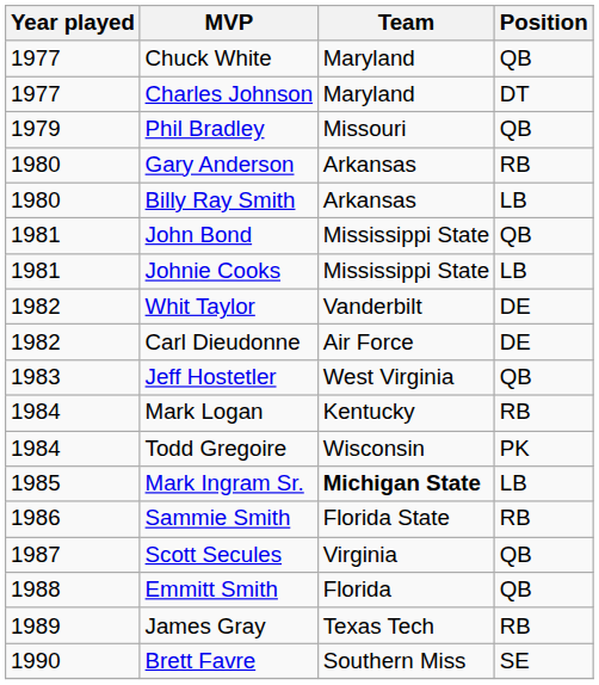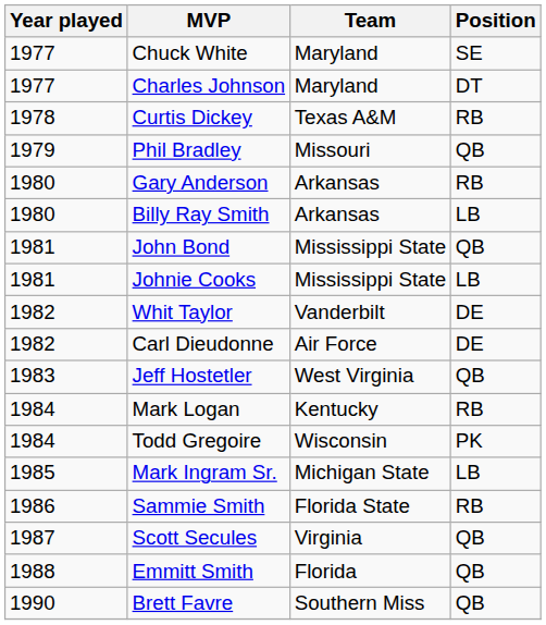 <table class = "wikitable sortable">
 <tr>
 <th>Year played</th>
 <th>MVP</th>
 <th>Team</th>
 <th>Position</th>
 </tr>
 <tr>
 <td>1977</td>
 <td>Chuck White</td>
 <td>Maryland</td>
-<td>QB</td>
+<td>SE</td>
 </tr>
 <tr>
 <td>1977</td>
 <td><a href='#'>Charles Johnson</a></td>
 <td>Maryland</td>
 <td>DT</td>
+</tr>
+<tr>
+<td>1978</td>
+<td><a href='#'>Curtis Dickey</a></td>
+<td>Texas A&M</td>
+<td>RB</td>
 </tr>
 <tr>
 <td>1979</td>
 <td><a href='#'>Phil Bradley</a></td>
 <td>Missouri</td>
 <td>QB</td>
 </tr>
 <tr>
 <td>1980</td>
 <td><a href='#'>Gary Anderson</a></td>
 <td>Arkansas</td>
 <td>RB</td>
 </tr>
 <tr>
 <td>1980</td>
 <td><a href='#'>Billy Ray Smith</a></td>
 <td>Arkansas</td>
 <td>LB</td>
 </tr>
 <tr>
 <td>1981</td>
 <td><a href='#'>John Bond</a></td>
 <td>Mississippi State</td>
 <td>QB</td>
 </tr>
 <tr>
 <td>1981</td>
 <td><a href='#'>Johnie Cooks</a></td>
 <td>Mississippi State</td>
 <td>LB</td>
 </tr>
 <tr>
 <td>1982</td>
 <td><a href='#'>Whit Taylor</a></td>
 <td>Vanderbilt</td>
 <td>DE</td>
 </tr>
 <tr>
 <td>1982</td>
 <td>Carl Dieudonne</td>
 <td>Air Force</td>
 <td>DE</td>
 </tr>
 <tr>
 <td>1983</td>
 <td><a href='#'>Jeff Hostetler</a></td>
 <td>West Virginia</td>
 <td>QB</td>
 </tr>
 <tr>
 <td>1984</td>
 <td>Mark Logan</td>
 <td>Kentucky</td>
 <td>RB</td>
 </tr>
 <tr>
 <td>1984</td>
 <td>Todd Gregoire</td>
 <td>Wisconsin</td>
 <td>PK</td>
 </tr>
 <tr>
 <td>1985</td>
 <td><a href='#'>Mark Ingram Sr.</a></td>
-<td><strong>Michigan State</strong></td>
+<td>Michigan State</td>
 <td>LB</td>
 </tr>
 <tr>
 <td>1986</td>
 <td><a href='#'>Sammie Smith</a></td>
 <td>Florida State</td>
 <td>RB</td>
 </tr>
 <tr>
 <td>1987</td>
 <td><a href='#'>Scott Secules</a></td>
 <td>Virginia</td>
 <td>QB</td>
 </tr>
 <tr>
 <td>1988</td>
 <td><a href='#'>Emmitt Smith</a></td>
 <td>Florida</td>
 <td>QB</td>
 </tr>
 <tr>
-<td>1989</td>
-<td>James Gray</td>
-<td>Texas Tech</td>
-<td>RB</td>
-</tr>
-<tr>
 <td>1990</td>
 <td><a href='#'>Brett Favre</a></td>
 <td>Southern Miss</td>
-<td>SE</td>
+<td>QB</td>
 </tr>
 <tr>
 </tr>
 </table>
